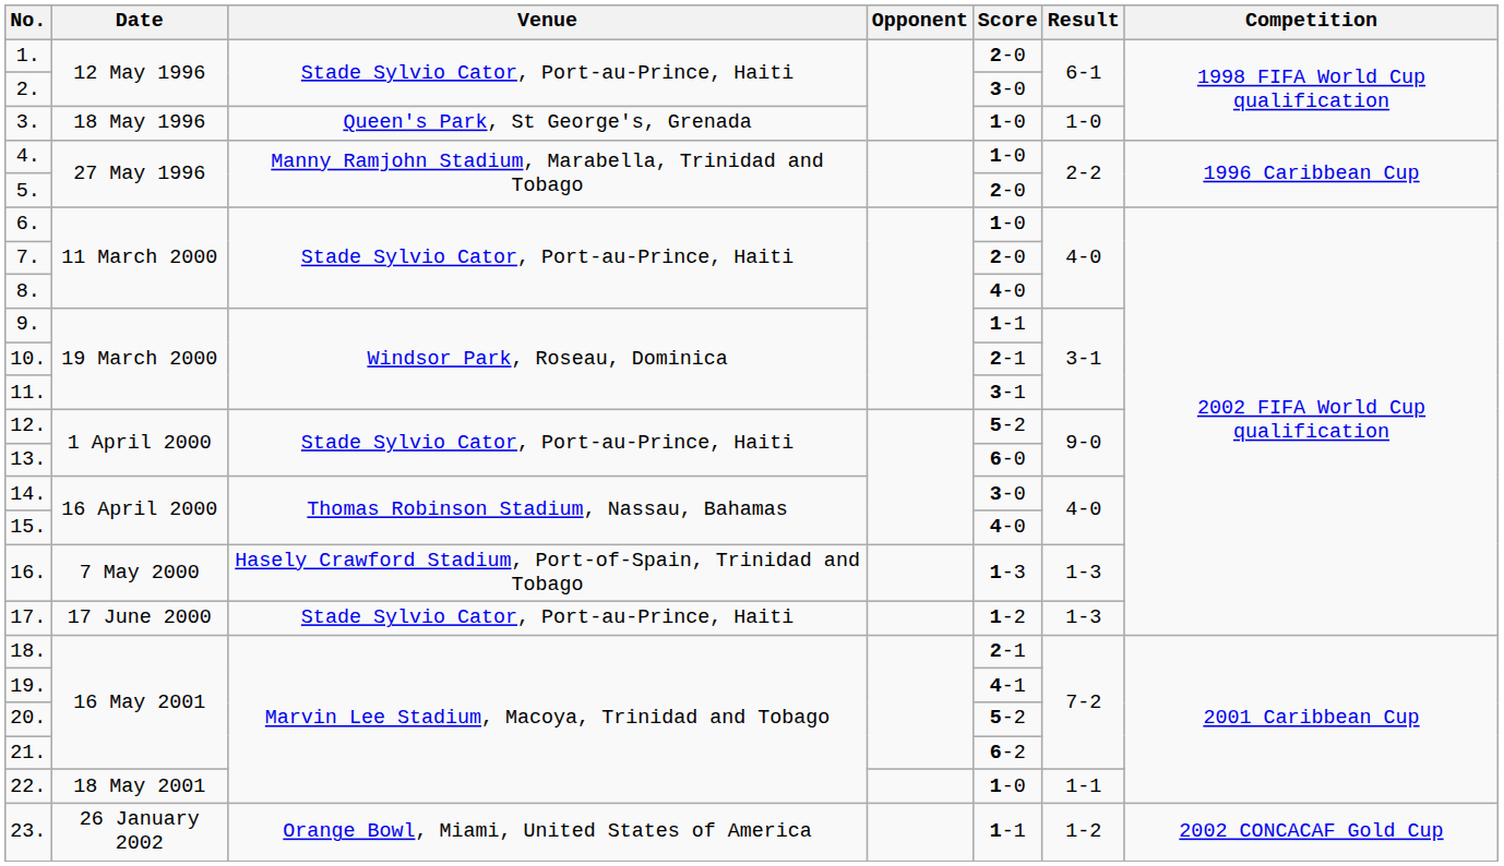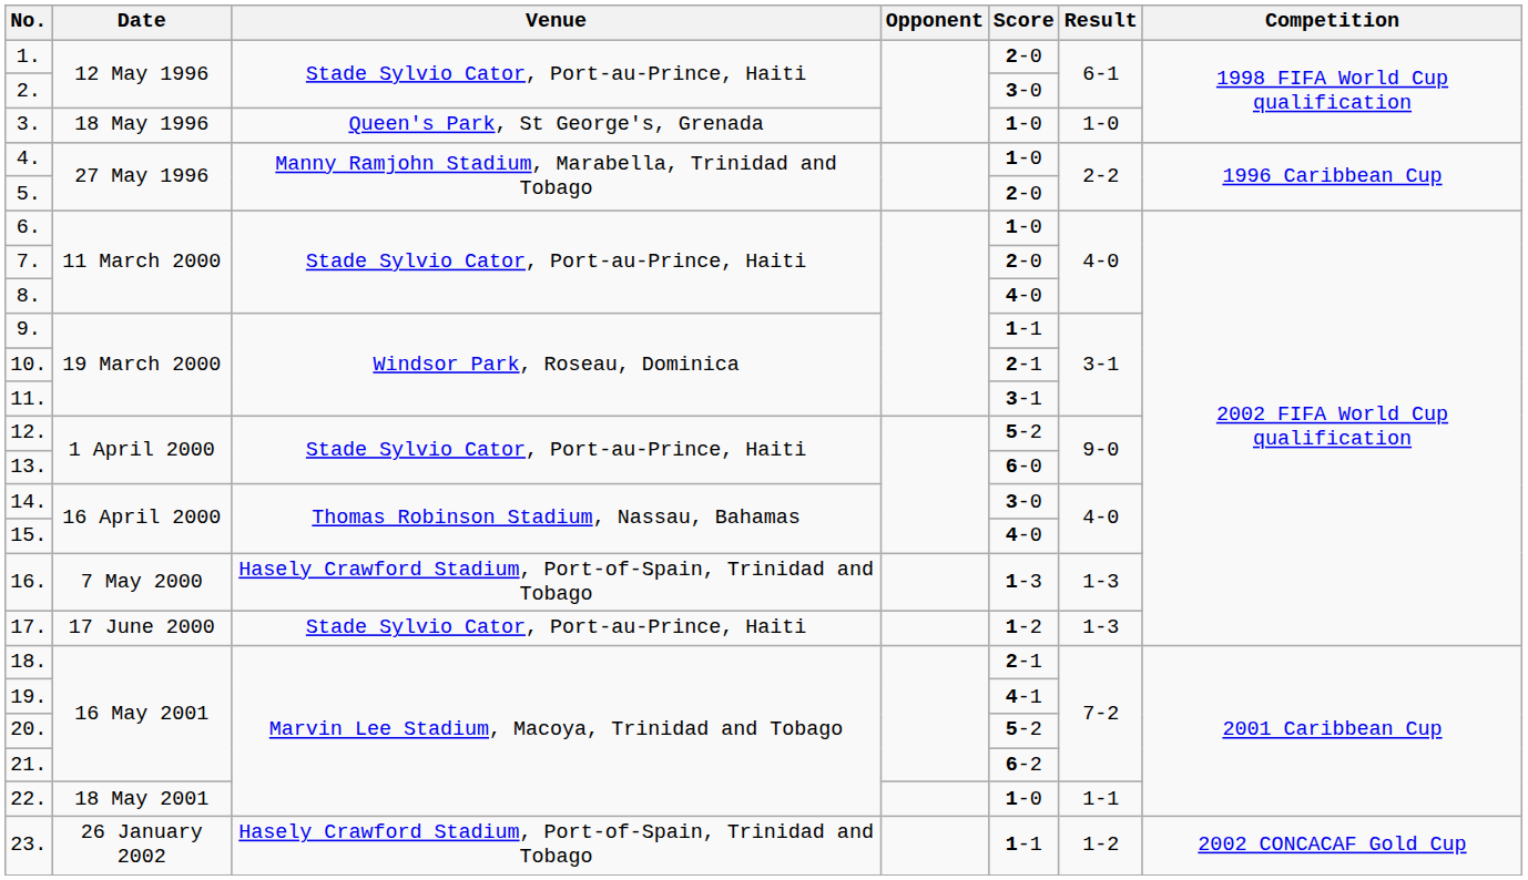 <table class="wikitable collapsible collapsed" style="font-size:90%">
 <tr>
 <th>No.</th>
 <th>Date</th>
 <th>Venue</th>
 <th>Opponent</th>
 <th>Score</th>
 <th>Result</th>
 <th>Competition</th>
 </tr>
 <tr>
 <td align="center">1.</td>
 <td rowspan="2" align="center">12 May 1996</td>
 <td rowspan="2" align="center"><a href='#'>Stade Sylvio Cator</a>, Port-au-Prince, Haiti</td>
 <td rowspan="3" align="center"></td>
 <td align="center"><strong>2</strong>-0</td>
 <td rowspan="2" align="center">6-1</td>
 <td rowspan="3" align="center"><a href='#'>1998 FIFA World Cup qualification</a></td>
 </tr>
 <tr>
 <td align="center">2.</td>
 <td align="center"><strong>3</strong>-0</td>
 </tr>
 <tr>
 <td align="center">3.</td>
 <td align="center">18 May 1996</td>
 <td align="center"><a href='#'>Queen's Park</a>, St George's, Grenada</td>
 <td align="center"><strong>1</strong>-0</td>
 <td align="center">1-0</td>
 </tr>
 <tr>
 <td align="center">4.</td>
 <td rowspan="2" align="center">27 May 1996</td>
 <td rowspan="2" align="center"><a href='#'>Manny Ramjohn Stadium</a>, Marabella, Trinidad and Tobago</td>
 <td rowspan="2" align="center"></td>
 <td align="center"><strong>1</strong>-0</td>
 <td rowspan="2" align="center">2-2</td>
 <td rowspan="2" align="center"><a href='#'>1996 Caribbean Cup</a></td>
 </tr>
 <tr>
 <td align="center">5.</td>
 <td align="center"><strong>2</strong>-0</td>
 </tr>
 <tr>
 <td align="center">6.</td>
 <td rowspan="3" align="center">11 March 2000</td>
 <td rowspan="3" align="center"><a href='#'>Stade Sylvio Cator</a>, Port-au-Prince, Haiti</td>
 <td rowspan="6" align="center"></td>
 <td align="center"><strong>1</strong>-0</td>
 <td rowspan="3" align="center">4-0</td>
 <td rowspan="12" align="center"><a href='#'>2002 FIFA World Cup qualification</a></td>
 </tr>
 <tr>
 <td align="center">7.</td>
 <td align="center"><strong>2</strong>-0</td>
 </tr>
 <tr>
 <td align="center">8.</td>
 <td align="center"><strong>4</strong>-0</td>
 </tr>
 <tr>
 <td align="center">9.</td>
 <td rowspan="3" align="center">19 March 2000</td>
 <td rowspan="3" align="center"><a href='#'>Windsor Park</a>, Roseau, Dominica</td>
 <td align="center"><strong>1</strong>-1</td>
 <td rowspan="3" align="center">3-1</td>
 </tr>
 <tr>
 <td align="center">10.</td>
 <td align="center"><strong>2</strong>-1</td>
 </tr>
 <tr>
 <td align="center">11.</td>
 <td align="center"><strong>3</strong>-1</td>
 </tr>
 <tr>
 <td align="center">12.</td>
 <td rowspan="2" align="center">1 April 2000</td>
 <td rowspan="2" align="center"><a href='#'>Stade Sylvio Cator</a>, Port-au-Prince, Haiti</td>
 <td rowspan="4" align="center"></td>
 <td align="center"><strong>5</strong>-2</td>
 <td rowspan="2" align="center">9-0</td>
 </tr>
 <tr>
 <td align="center">13.</td>
 <td align="center"><strong>6</strong>-0</td>
 </tr>
 <tr>
 <td align="center">14.</td>
 <td rowspan="2" align="center">16 April 2000</td>
 <td rowspan="2" align="center"><a href='#'>Thomas Robinson Stadium</a>, Nassau, Bahamas</td>
 <td align="center"><strong>3</strong>-0</td>
 <td rowspan="2" align="center">4-0</td>
 </tr>
 <tr>
 <td align="center">15.</td>
 <td align="center"><strong>4</strong>-0</td>
 </tr>
 <tr>
 <td align="center">16.</td>
 <td align="center">7 May 2000</td>
 <td align="center"><a href='#'>Hasely Crawford Stadium</a>, Port-of-Spain, Trinidad and Tobago</td>
 <td align="center"></td>
 <td align="center"><strong>1</strong>-3</td>
 <td align="center">1-3</td>
 </tr>
 <tr>
 <td align="center">17.</td>
 <td align="center">17 June 2000</td>
 <td align="center"><a href='#'>Stade Sylvio Cator</a>, Port-au-Prince, Haiti</td>
 <td align="center"></td>
 <td align="center"><strong>1</strong>-2</td>
 <td align="center">1-3</td>
 </tr>
 <tr>
 <td align="center">18.</td>
 <td rowspan="4" align="center">16 May 2001</td>
 <td rowspan="5" align="center"><a href='#'>Marvin Lee Stadium</a>, Macoya, Trinidad and Tobago</td>
 <td rowspan="4" align="center"></td>
 <td align="center"><strong>2</strong>-1</td>
 <td rowspan="4" align="center">7-2</td>
 <td rowspan="5" align="center"><a href='#'>2001 Caribbean Cup</a></td>
 </tr>
 <tr>
 <td align="center">19.</td>
 <td align="center"><strong>4</strong>-1</td>
 </tr>
 <tr>
 <td align="center">20.</td>
 <td align="center"><strong>5</strong>-2</td>
 </tr>
 <tr>
 <td align="center">21.</td>
 <td align="center"><strong>6</strong>-2</td>
 </tr>
 <tr>
 <td align="center">22.</td>
 <td align="center">18 May 2001</td>
 <td align="center"></td>
 <td align="center"><strong>1</strong>-0</td>
 <td align="center">1-1</td>
 </tr>
 <tr>
 <td align="center">23.</td>
 <td align="center">26 January 2002</td>
-<td align="center"><a href='#'>Orange Bowl</a>, Miami, United States of America</td>
+<td align="center"><a href='#'>Hasely Crawford Stadium</a>, Port-of-Spain, Trinidad and Tobago</td>
 <td align="center"></td>
 <td align="center"><strong>1</strong>-1</td>
 <td align="center">1-2</td>
 <td align="center"><a href='#'>2002 CONCACAF Gold Cup</a></td>
 </tr>
 <tr>
 </tr>
 </table>
